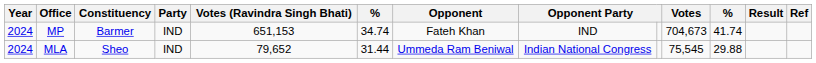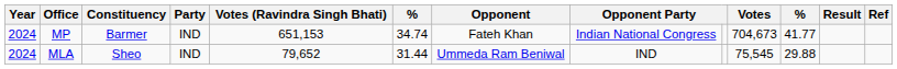 <table class="wikitable" style="width:90%; text-align: center;">
 <tr>
 <th>Year</th>
 <th>Office</th>
 <th>Constituency</th>
 <th>Party</th>
 <th>Votes (Ravindra Singh Bhati)</th>
 <th>%</th>
 <th>Opponent</th>
 <th colspan=2>Opponent Party</th>
 <th>Votes</th>
 <th>%</th>
 <th>Result</th>
 <th>Ref</th>
 </tr>
 <tr>
 <td><a href='#'>2024</a></td>
 <td><a href='#'>MP</a></td>
 <td><a href='#'>Barmer</a></td>
 <td>IND</td>
 <td>651,153</td>
 <td>34.74</td>
 <td>Fateh Khan</td>
-<td>IND</td>
+<td><a href='#'>Indian National Congress</a></td>
 <td></td>
 <td>704,673</td>
-<td>41.74</td>
+<td>41.77</td>
 <td></td>
 <td></td>
 </tr>
 <tr>
 <td><a href='#'>2024</a></td>
 <td><a href='#'>MLA</a></td>
 <td><a href='#'>Sheo</a></td>
 <td>IND</td>
 <td>79,652</td>
 <td>31.44</td>
 <td><a href='#'>Ummeda Ram Beniwal</a></td>
-<td><a href='#'>Indian National Congress</a></td>
+<td>IND</td>
 <td></td>
 <td>75,545</td>
 <td>29.88</td>
 <td></td>
 <td></td>
 </tr>
 </table>
